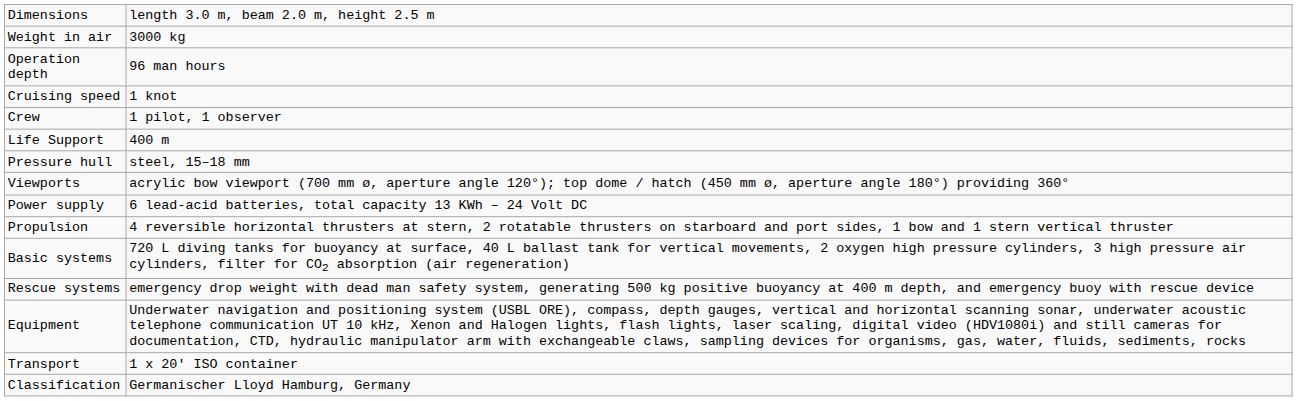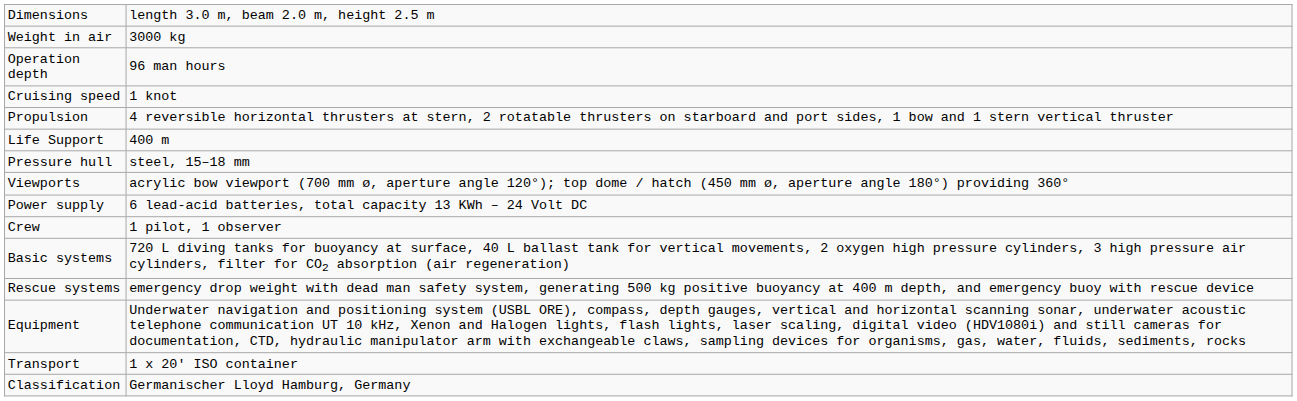 <table class="wikitable">
 <tr>
 <td>Dimensions</td>
 <td>length 3.0 m, beam 2.0 m, height 2.5 m</td>
 </tr>
 <tr>
 <td>Weight in air</td>
 <td>3000 kg</td>
 </tr>
 <tr>
 <td>Operation depth</td>
 <td>96 man hours</td>
 </tr>
 <tr>
 <td>Cruising speed</td>
 <td>1 knot</td>
 </tr>
 <tr>
-<td>Crew</td>
-<td>1 pilot, 1 observer</td>
+<td>Propulsion</td>
+<td>4 reversible horizontal thrusters at stern, 2 rotatable thrusters on starboard and port sides, 1 bow and 1 stern vertical thruster</td>
 </tr>
 <tr>
 <td>Life Support</td>
 <td>400 m</td>
 </tr>
 <tr>
 <td>Pressure hull</td>
 <td>steel, 15–18 mm</td>
 </tr>
 <tr>
 <td>Viewports</td>
 <td>acrylic bow viewport (700 mm ø, aperture angle 120°); top dome / hatch (450 mm ø, aperture angle 180°) providing 360°</td>
 </tr>
 <tr>
 <td>Power supply</td>
 <td>6 lead-acid batteries, total capacity 13 KWh – 24 Volt DC</td>
 </tr>
 <tr>
-<td>Propulsion</td>
-<td>4 reversible horizontal thrusters at stern, 2 rotatable thrusters on starboard and port sides, 1 bow and 1 stern vertical thruster</td>
+<td>Crew</td>
+<td>1 pilot, 1 observer</td>
 </tr>
 <tr>
 <td>Basic systems</td>
 <td>720 L diving tanks for buoyancy at surface, 40 L ballast tank for vertical movements, 2 oxygen high pressure cylinders, 3 high pressure air cylinders, filter for CO<sub>2</sub> absorption (air regeneration)</td>
 </tr>
 <tr>
 <td>Rescue systems</td>
 <td>emergency drop weight with dead man safety system, generating 500 kg positive buoyancy at 400 m depth, and emergency buoy with rescue device</td>
 </tr>
 <tr>
 <td>Equipment</td>
 <td>Underwater navigation and positioning system (USBL ORE), compass, depth gauges, vertical and horizontal scanning sonar, underwater acoustic telephone communication UT 10 kHz, Xenon and Halogen lights, flash lights, laser scaling, digital video (HDV1080i) and still cameras for documentation, CTD, hydraulic manipulator arm with exchangeable claws, sampling devices for organisms, gas, water, fluids, sediments, rocks</td>
 </tr>
 <tr>
 <td>Transport</td>
 <td>1 x 20' ISO container</td>
 </tr>
 <tr>
 <td>Classification</td>
 <td>Germanischer Lloyd Hamburg, Germany </td>
 </tr>
 </table>
